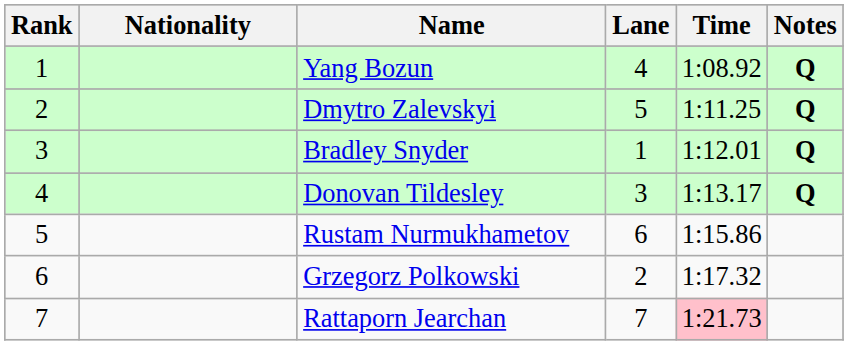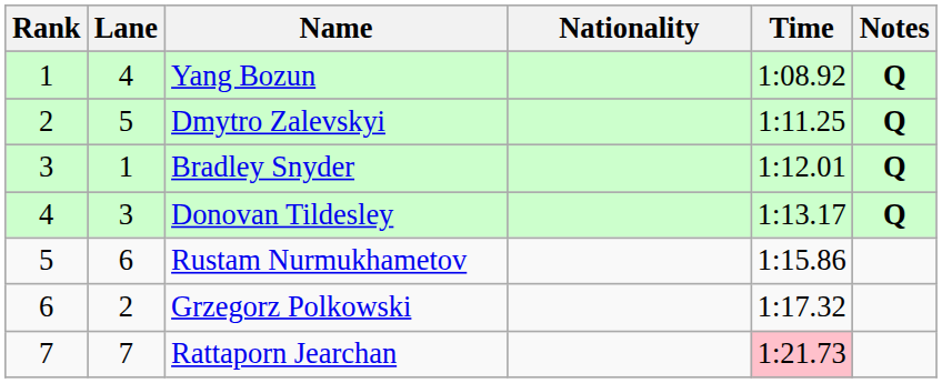 <table class="wikitable sortable" style="text-align:center">
 <tr>
 <th>Rank</th>
+<th>Lane</th>
+<th style="width:180px">Name</th>
 <th style="width:125px">Nationality</th>
-<th style="width:180px">Name</th>
-<th>Lane</th>
 <th>Time</th>
 <th>Notes</th>
 </tr>
 <tr style="background:#cfc;">
 <td>1</td>
+<td>4</td>
+<td style="text-align:left;"><a href='#'>Yang Bozun</a></td>
 <td style="text-align:left;"></td>
-<td style="text-align:left;"><a href='#'>Yang Bozun</a></td>
-<td>4</td>
 <td>1:08.92</td>
 <td><strong>Q</strong></td>
 </tr>
 <tr style="background:#cfc;">
 <td>2</td>
+<td>5</td>
+<td style="text-align:left;"><a href='#'>Dmytro Zalevskyi</a></td>
 <td style="text-align:left;"></td>
-<td style="text-align:left;"><a href='#'>Dmytro Zalevskyi</a></td>
-<td>5</td>
 <td>1:11.25</td>
 <td><strong>Q</strong></td>
 </tr>
 <tr style="background:#cfc;">
 <td>3</td>
+<td>1</td>
+<td style="text-align:left;"><a href='#'>Bradley Snyder</a></td>
 <td style="text-align:left;"></td>
-<td style="text-align:left;"><a href='#'>Bradley Snyder</a></td>
-<td>1</td>
 <td>1:12.01</td>
 <td><strong>Q</strong></td>
 </tr>
 <tr style="background:#cfc;">
 <td>4</td>
+<td>3</td>
+<td style="text-align:left;"><a href='#'>Donovan Tildesley</a></td>
 <td style="text-align:left;"></td>
-<td style="text-align:left;"><a href='#'>Donovan Tildesley</a></td>
-<td>3</td>
 <td>1:13.17</td>
 <td><strong>Q</strong></td>
 </tr>
 <tr>
 <td>5</td>
+<td>6</td>
+<td style="text-align:left;"><a href='#'>Rustam Nurmukhametov</a></td>
 <td style="text-align:left;"></td>
-<td style="text-align:left;"><a href='#'>Rustam Nurmukhametov</a></td>
-<td>6</td>
 <td>1:15.86</td>
 <td></td>
 </tr>
 <tr>
 <td>6</td>
+<td>2</td>
+<td style="text-align:left;"><a href='#'>Grzegorz Polkowski</a></td>
 <td style="text-align:left;"></td>
-<td style="text-align:left;"><a href='#'>Grzegorz Polkowski</a></td>
-<td>2</td>
 <td>1:17.32</td>
 <td></td>
 </tr>
 <tr>
 <td>7</td>
+<td>7</td>
+<td style="text-align:left;"><a href='#'>Rattaporn Jearchan</a></td>
 <td style="text-align:left;"></td>
-<td style="text-align:left;"><a href='#'>Rattaporn Jearchan</a></td>
-<td>7</td>
 <td style="background: pink;">1:21.73</td>
 <td></td>
 </tr>
 </table>
